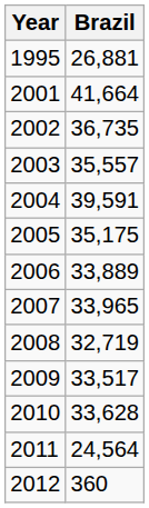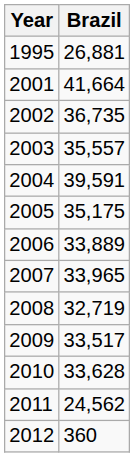 <table class="wikitable">
 <tr>
 <th rowspan="1">Year</th>
 <th colspan="4">Brazil</th>
 </tr>
 <tr>
 <td>1995</td>
 <td>26,881</td>
 </tr>
 <tr>
 <td>2001</td>
 <td>41,664</td>
 </tr>
 <tr>
 <td>2002</td>
 <td>36,735</td>
 </tr>
 <tr>
 <td>2003</td>
 <td>35,557</td>
 </tr>
 <tr>
 <td>2004</td>
 <td>39,591</td>
 </tr>
 <tr>
 <td>2005</td>
 <td>35,175</td>
 </tr>
 <tr>
 <td>2006</td>
 <td>33,889</td>
 </tr>
 <tr>
 <td>2007</td>
 <td>33,965</td>
 </tr>
 <tr>
 <td>2008</td>
 <td>32,719</td>
 </tr>
 <tr>
 <td>2009</td>
 <td>33,517</td>
 </tr>
 <tr>
 <td>2010</td>
 <td>33,628</td>
 </tr>
 <tr>
 <td>2011</td>
-<td>24,564</td>
+<td>24,562</td>
 </tr>
 <tr>
 <td>2012</td>
 <td>360</td>
 </tr>
 </table>
